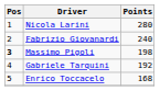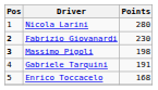 <table class="wikitable" style="font-size: 85%;">
 <tr>
 <th>Pos</th>
 <th>Driver</th>
 <th>Points</th>
 </tr>
 <tr>
 <td>1</td>
 <td> <a href='#'>Nicola Larini</a></td>
 <td style="text-align:right">280</td>
 </tr>
 <tr>
-<td>2</td>
+<td><strong>2</strong></td>
 <td> <a href='#'>Fabrizio Giovanardi</a></td>
-<td style="text-align:right">240</td>
+<td style="text-align:right">230</td>
 </tr>
 <tr>
 <td><strong>3</strong></td>
 <td> <a href='#'>Massimo Pigoli</a></td>
 <td style="text-align:right">198</td>
 </tr>
 <tr>
 <td>4</td>
 <td> <a href='#'>Gabriele Tarquini</a></td>
-<td style="text-align:right">192</td>
+<td style="text-align:right">191</td>
 </tr>
 <tr>
 <td>5</td>
 <td> <a href='#'>Enrico Toccacelo</a></td>
 <td style="text-align:right">168</td>
 </tr>
 <tr>
 </tr>
 </table>
